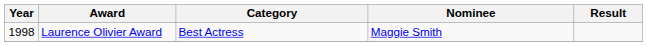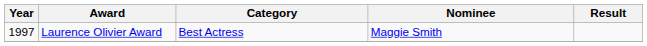 <table class="wikitable unsortable" style="width: 99%;">
 <tr>
 <th scope="col" style="width:5%;">Year</th>
 <th scope="col" style="width:20%;">Award</th>
 <th scope="col" style="width:28%;">Category</th>
 <th scope="col" style="width:30%;">Nominee</th>
 <th scope="col" style="width:10%;">Result</th>
 </tr>
 <tr>
-<td align="center", rowspan=1>1998</td>
+<td align="center", rowspan=1>1997</td>
 <td><a href='#'>Laurence Olivier Award</a></td>
 <td><a href='#'>Best Actress</a></td>
 <td><a href='#'>Maggie Smith</a></td>
 <td></td>
 </tr>
 <tr>
 </tr>
 </table>
